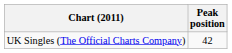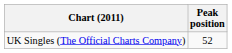 <table class="wikitable sortable">
 <tr>
 <th>Chart (2011)</th>
 <th>Peak<br>position</th>
 </tr>
 <tr>
 <td>UK Singles (<a href='#'>The Official Charts Company</a>)</td>
-<td align="center">42</td>
+<td align="center">52</td>
 </tr>
 </table>
